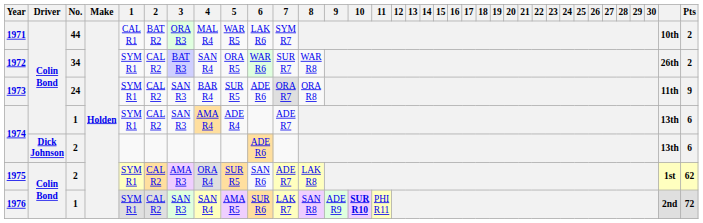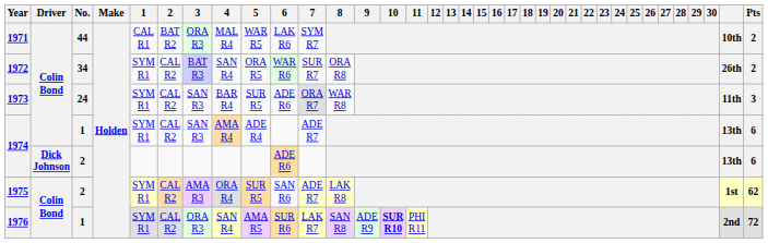 <table class="wikitable mw-collapsible mw-collapsed" style="text-align:center; font-size:75%">
 <tr>
 <th>Year</th>
 <th>Driver</th>
 <th>No.</th>
 <th>Make</th>
 <th>1</th>
 <th>2</th>
 <th>3</th>
 <th>4</th>
 <th>5</th>
 <th>6</th>
 <th>7</th>
 <th>8</th>
 <th>9</th>
 <th>10</th>
 <th>11</th>
 <th>12</th>
 <th>13</th>
 <th>14</th>
 <th>15</th>
 <th>16</th>
 <th>17</th>
 <th>18</th>
 <th>19</th>
 <th>20</th>
 <th>21</th>
 <th>22</th>
 <th>23</th>
 <th>24</th>
 <th>25</th>
 <th>26</th>
 <th>27</th>
 <th>28</th>
 <th>29</th>
 <th>30</th>
 <th></th>
 <th>Pts</th>
 </tr>
 <tr>
 <th><a href='#'>1971</a></th>
 <th rowspan=4><a href='#'>Colin Bond</a></th>
 <th rowspan=1>44</th>
 <th rowspan=36><a href='#'>Holden</a></th>
 <td style="background: #;"><a href='#'>CAL<br>R1</a><br></td>
 <td style="background: #;"><a href='#'>BAT<br>R2</a><br></td>
 <td style="background: #dfffdf"><a href='#'>ORA<br>R3</a><br></td>
 <td style="background: #;"><a href='#'>MAL<br>R4</a><br></td>
 <td style="background: #;"><a href='#'>WAR<br>R5</a><br></td>
 <td style="background: #;"><a href='#'>LAK<br>R6</a><br></td>
 <td style="background: #;"><a href='#'>SYM<br>R7</a><br></td>
 <th colspan=23></th>
 <th>10th</th>
 <th>2</th>
 </tr>
 <tr>
 <th><a href='#'>1972</a></th>
 <th rowspan=1>34</th>
 <td style="background: #;"><a href='#'>SYM<br>R1</a><br></td>
 <td style="background: #;"><a href='#'>CAL<br>R2</a><br></td>
 <td style="background: #cfcfff"><a href='#'>BAT<br>R3</a><br></td>
 <td style="background: #;"><a href='#'>SAN<br>R4</a><br></td>
 <td style="background: #;"><a href='#'>ORA<br>R5</a><br></td>
 <td style="background: #dfffdf"><a href='#'>WAR<br>R6</a><br></td>
 <td style="background: #;"><a href='#'>SUR<br>R7</a><br></td>
-<td style="background: #;"><a href='#'>WAR<br>R8</a><br></td>
+<td style="background: #;"><a href='#'>ORA<br>R8</a><br></td>
 <th colspan=22></th>
 <th>26th</th>
 <th>2</th>
 </tr>
 <tr>
 <th><a href='#'>1973</a></th>
 <th rowspan=1>24</th>
 <td style="background: #;"><a href='#'>SYM<br>R1</a><br></td>
 <td style="background: #;"><a href='#'>CAL<br>R2</a><br></td>
 <td style="background: #;"><a href='#'>SAN<br>R3</a><br></td>
 <td style="background: #;"><a href='#'>BAR<br>R4</a><br></td>
 <td style="background: #;"><a href='#'>SUR<br>R5</a><br></td>
 <td style="background: #;"><a href='#'>ADE<br>R6</a><br></td>
 <td style="background: #dfdfdf"><a href='#'>ORA<br>R7</a><br></td>
-<td style="background: #;"><a href='#'>ORA<br>R8</a><br></td>
+<td style="background: #;"><a href='#'>WAR<br>R8</a><br></td>
 <th colspan=22></th>
 <th>11th</th>
-<th>9</th>
+<th>3</th>
 </tr>
 <tr>
 <th rowspan=2><a href='#'>1974</a></th>
 <th rowspan=1>1</th>
 <td style="background: #;"><a href='#'>SYM<br>R1</a><br></td>
 <td style="background: #;"><a href='#'>CAL<br>R2</a><br></td>
 <td style="background: #;"><a href='#'>SAN<br>R3</a><br></td>
 <td style="background: #ffdf9f"><a href='#'>AMA<br>R4</a><br></td>
 <td style="background: #;"><a href='#'>ADE<br>R4</a><br></td>
 <td></td>
 <td style="background: #;"><a href='#'>ADE<br>R7</a><br></td>
 <th colspan=23></th>
 <th>13th</th>
 <th>6</th>
 </tr>
 <tr>
 <th rowspan=1><a href='#'>Dick Johnson</a></th>
 <th rowspan=1>2</th>
 <td></td>
 <td></td>
 <td></td>
 <td></td>
 <td></td>
 <td style="background: #ffdf9f"><a href='#'>ADE<br>R6</a><br></td>
 <td></td>
 <th colspan=23></th>
 <th>13th</th>
 <th>6</th>
 </tr>
 <tr>
 <th><a href='#'>1975</a></th>
 <th rowspan=4><a href='#'>Colin Bond</a></th>
 <th rowspan=1>2</th>
 <td style="background: #ffffbf"><a href='#'>SYM<br>R1</a><br></td>
 <td style="background: #ffdf9f"><a href='#'>CAL<br>R2</a><br></td>
 <td style="background: #efcfff"><a href='#'>AMA<br>R3</a><br></td>
 <td style="background: #dfdfdf"><a href='#'>ORA<br>R4</a><br></td>
 <td style="background: #ffdf9f"><a href='#'>SUR<br>R5</a><br></td>
 <td style="background: #;"><a href='#'>SAN<br>R6</a><br></td>
 <td style="background: #ffffbf"><a href='#'>ADE<br>R7</a><br></td>
 <td style="background: #ffffbf"><a href='#'>LAK<br>R8</a><br></td>
 <th colspan=22></th>
 <th style="background: #ffffbf">1st</th>
 <th style="background: #ffffbf">62</th>
 </tr>
 <tr>
 <th><a href='#'>1976</a></th>
 <th rowspan=1>1</th>
 <td style="background: #dfdfdf"><a href='#'>SYM<br>R1</a><br></td>
 <td style="background: #dfdfdf"><a href='#'>CAL<br>R2</a><br></td>
-<td style="background: #dfffdf;"><a href='#'>SAN<br>R3</a><br></td>
+<td style="background: #dfffdf"><a href='#'>ORA<br>R3</a><br></td>
 <td style="background: #ffffbf"><a href='#'>SAN<br>R4</a><br></td>
 <td style="background: #efcfff"><a href='#'>AMA<br>R5</a><br></td>
 <td style="background: #ffdf9f"><a href='#'>SUR<br>R6</a><br></td>
 <td style="background: #ffffbf"><a href='#'>LAK<br>R7</a><br></td>
 <td style="background: #efcfff"><a href='#'>SAN<br>R8</a><br></td>
 <td style="background: #dfffdf"><a href='#'>ADE<br>R9</a><br></td>
 <td style="background: #efcfff"><strong><a href='#'>SUR<br>R10</a><br></strong></td>
 <td style="background: #ffffbf"><a href='#'>PHI<br>R11</a><br></td>
 <th colspan=19></th>
 <th style="background:#dfdfdf;">2nd</th>
 <th style="background:#dfdfdf;">72</th>
 </tr>
 </table>
